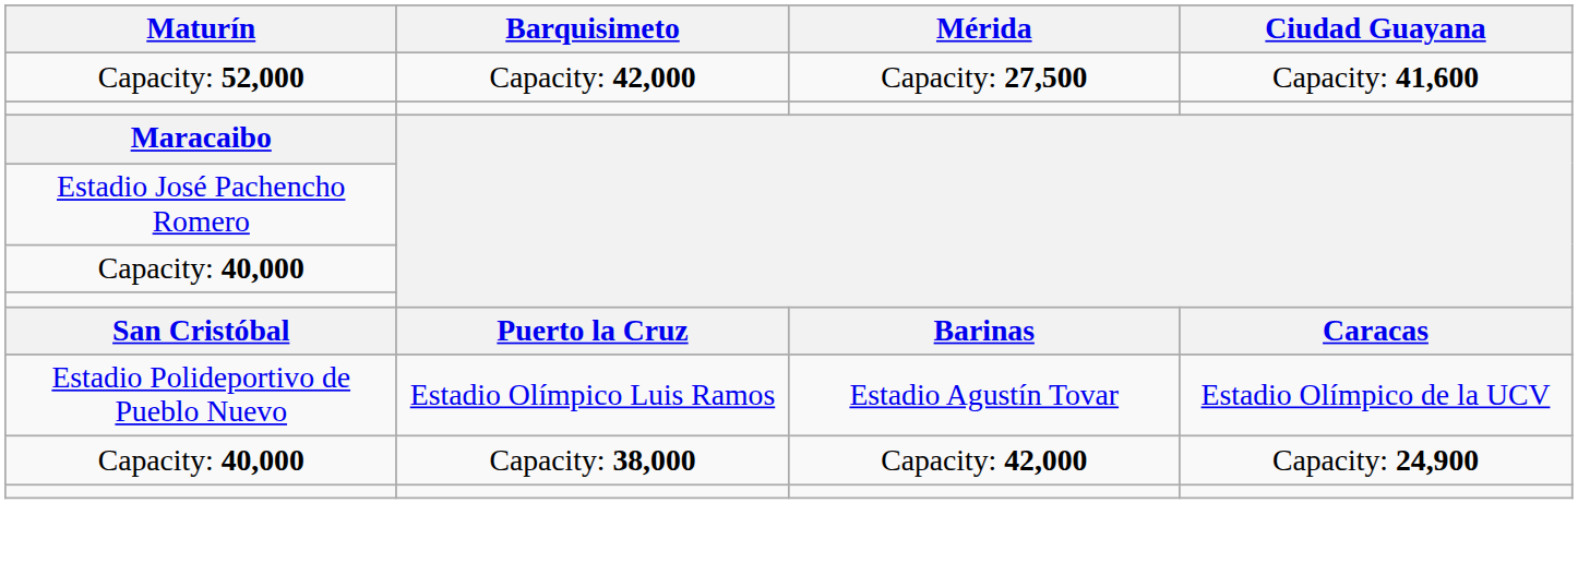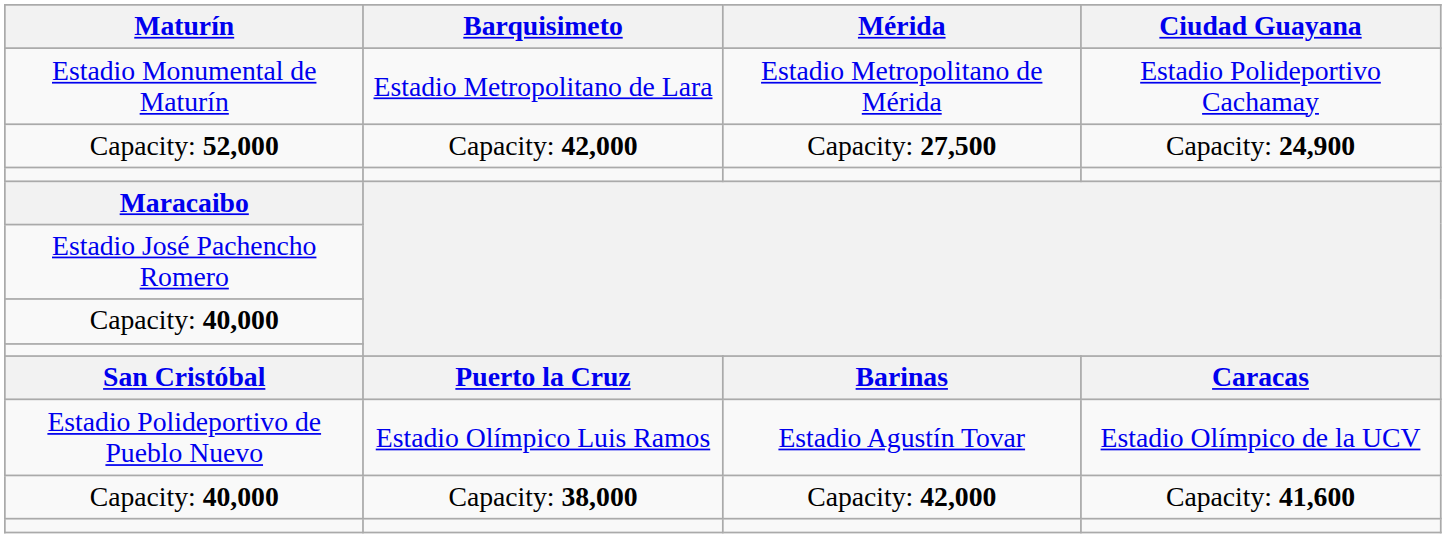 <table class="wikitable" style="text-align:center">
 <tr>
 <th width=200><a href='#'>Maturín</a></th>
 <th width="200"><a href='#'>Barquisimeto</a></th>
 <th width=200><a href='#'>Mérida</a></th>
 <th width="200"><a href='#'>Ciudad Guayana</a></th>
 </tr>
 <tr>
+<td><a href='#'>Estadio Monumental de Maturín</a></td>
+<td><a href='#'>Estadio Metropolitano de Lara</a></td>
+<td><a href='#'>Estadio Metropolitano de Mérida</a></td>
+<td><a href='#'>Estadio Polideportivo Cachamay</a></td>
+</tr>
+<tr>
 <td>Capacity: <strong>52,000</strong></td>
 <td>Capacity: <strong>42,000</strong></td>
 <td>Capacity: <strong>27,500</strong></td>
-<td>Capacity: <strong>41,600</strong></td>
+<td>Capacity: <strong>24,900</strong></td>
 </tr>
 <tr>
 <td></td>
 <td></td>
 <td></td>
 <td></td>
 </tr>
 <tr>
 <th><a href='#'>Maracaibo</a></th>
 <th colspan="3" rowspan="4"><br></th>
 </tr>
 <tr>
 <td><a href='#'>Estadio José Pachencho Romero</a></td>
 </tr>
 <tr>
 <td>Capacity: <strong>40,000</strong></td>
 </tr>
 <tr>
 <td></td>
 </tr>
 <tr>
 <th><a href='#'>San Cristóbal</a></th>
 <th><a href='#'>Puerto la Cruz</a></th>
 <th><a href='#'>Barinas</a></th>
 <th><a href='#'>Caracas</a></th>
 </tr>
 <tr>
 <td><a href='#'>Estadio Polideportivo de Pueblo Nuevo</a></td>
 <td><a href='#'>Estadio Olímpico Luis Ramos</a></td>
 <td><a href='#'>Estadio Agustín Tovar</a></td>
 <td><a href='#'>Estadio Olímpico de la UCV</a></td>
 </tr>
 <tr>
 <td>Capacity: <strong>40,000</strong></td>
 <td>Capacity: <strong>38,000</strong></td>
 <td>Capacity: <strong>42,000</strong></td>
-<td>Capacity: <strong>24,900</strong></td>
+<td>Capacity: <strong>41,600</strong></td>
 </tr>
 <tr>
 <td></td>
 <td></td>
 <td></td>
 <td></td>
 </tr>
 </table>
